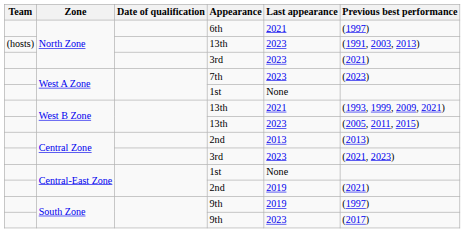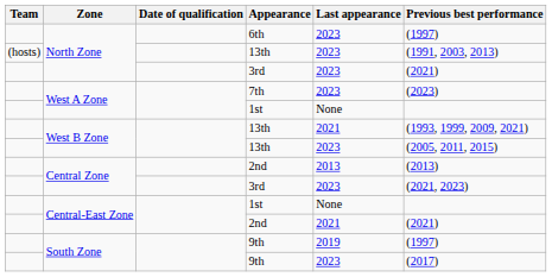 <table class="wikitable sortable" style="text-align: left;">
 <tr>
 <th>Team</th>
 <th>Zone</th>
 <th>Date of qualification</th>
 <th data-sort-type="number">Appearance</th>
 <th data-sort-type="number">Last appearance</th>
 <th>Previous best performance</th>
 </tr>
 <tr>
 <td></td>
 <td rowspan="3"><a href='#'>North Zone</a></td>
 <td></td>
 <td>6th</td>
-<td><a href='#'>2021</a></td>
+<td><a href='#'>2023</a></td>
 <td> (<a href='#'>1997</a>)</td>
 </tr>
 <tr>
 <td> (hosts)</td>
 <td></td>
 <td>13th</td>
 <td><a href='#'>2023</a></td>
 <td><strong></strong> (<a href='#'>1991</a>, <a href='#'>2003</a>, <a href='#'>2013</a>)</td>
 </tr>
 <tr>
 <td></td>
 <td></td>
 <td>3rd</td>
 <td><a href='#'>2023</a></td>
 <td> (<a href='#'>2021</a>)</td>
 </tr>
 <tr>
 <td></td>
 <td rowspan=2><a href='#'>West A Zone</a></td>
 <td rowspan="2"></td>
 <td>7th</td>
 <td><a href='#'>2023</a></td>
 <td><strong></strong> (<a href='#'>2023</a>)</td>
 </tr>
 <tr>
 <td></td>
 <td>1st</td>
 <td>None</td>
 <td></td>
 </tr>
 <tr>
 <td></td>
 <td rowspan=2><a href='#'>West B Zone</a></td>
 <td rowspan="2"></td>
 <td>13th</td>
 <td><a href='#'>2021</a></td>
 <td><strong></strong> (<a href='#'>1993</a>, <a href='#'>1999</a>, <a href='#'>2009</a>, <a href='#'>2021</a>)</td>
 </tr>
 <tr>
 <td></td>
 <td>13th</td>
 <td><a href='#'>2023</a></td>
 <td><strong></strong> (<a href='#'>2005</a>, <a href='#'>2011</a>, <a href='#'>2015</a>)</td>
 </tr>
 <tr>
 <td></td>
 <td rowspan=2><a href='#'>Central Zone</a></td>
 <td></td>
 <td>2nd</td>
 <td><a href='#'>2013</a></td>
 <td> (<a href='#'>2013</a>)</td>
 </tr>
 <tr>
 <td></td>
 <td></td>
 <td>3rd</td>
 <td><a href='#'>2023</a></td>
 <td> (<a href='#'>2021</a>, <a href='#'>2023</a>)</td>
 </tr>
 <tr>
 <td></td>
 <td rowspan=2><a href='#'>Central-East Zone</a></td>
 <td rowspan="2"></td>
 <td>1st</td>
 <td>None</td>
 <td></td>
 </tr>
 <tr>
 <td></td>
 <td>2nd</td>
-<td><a href='#'>2019</a></td>
+<td><a href='#'>2021</a></td>
 <td> (<a href='#'>2021</a>)</td>
 </tr>
 <tr>
 <td></td>
 <td rowspan=2><a href='#'>South Zone</a></td>
 <td rowspan="2"></td>
 <td>9th</td>
 <td><a href='#'>2019</a></td>
 <td> (<a href='#'>1997</a>)</td>
 </tr>
 <tr>
 <td></td>
 <td>9th</td>
 <td><a href='#'>2023</a></td>
 <td><strong></strong> (<a href='#'>2017</a>)</td>
 </tr>
 </table>
